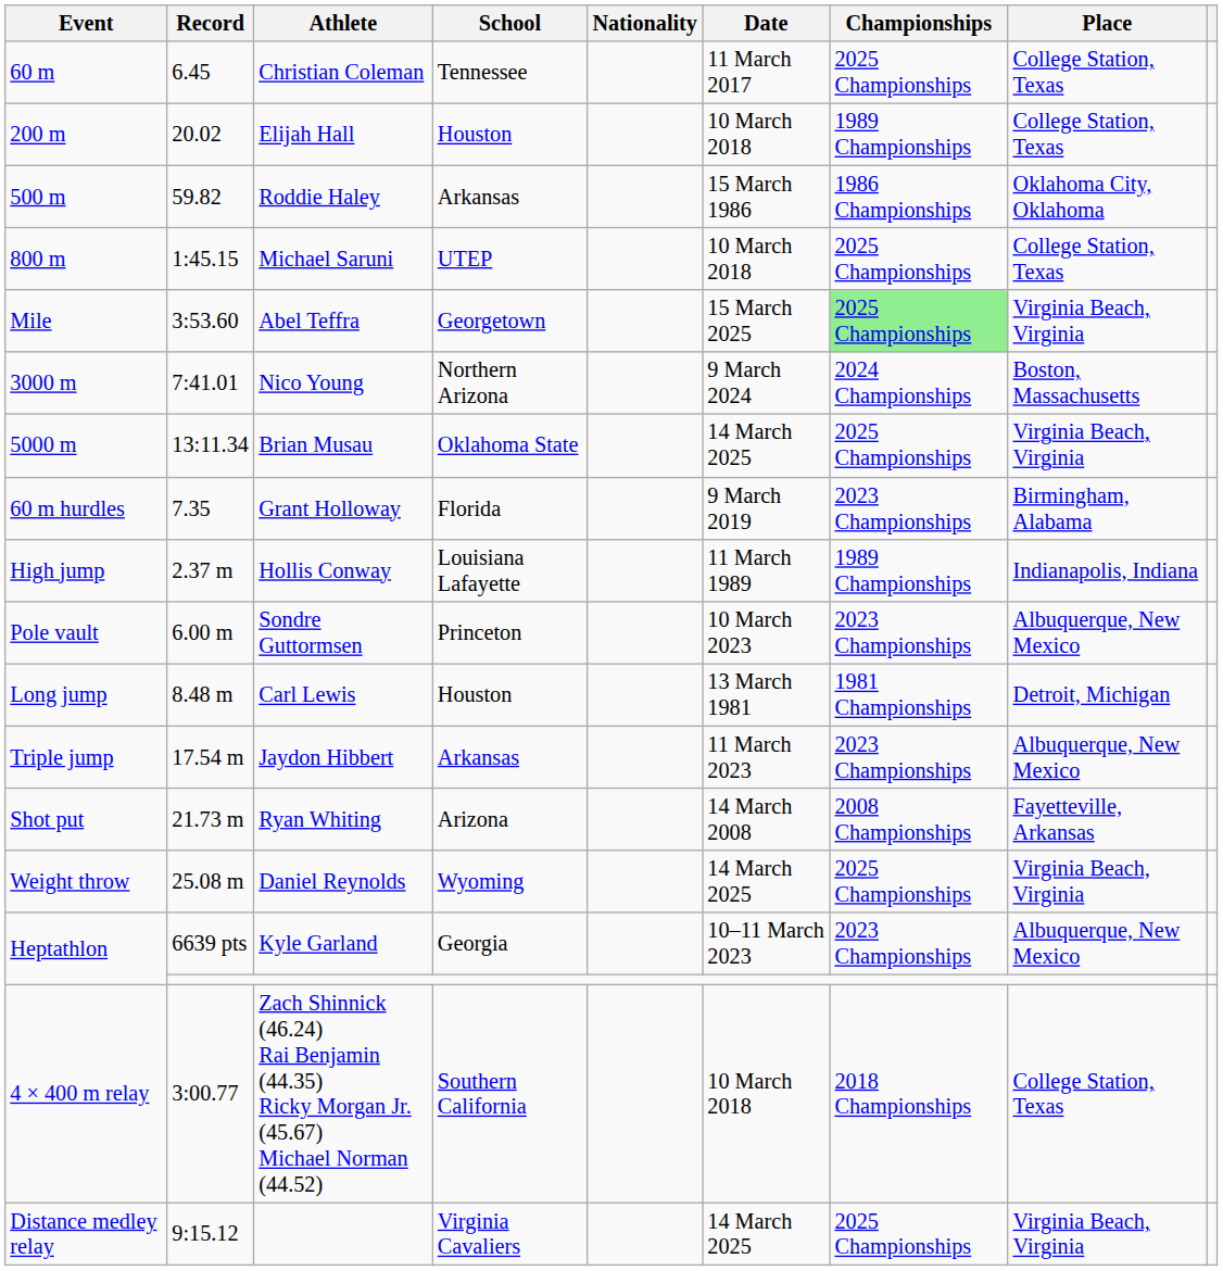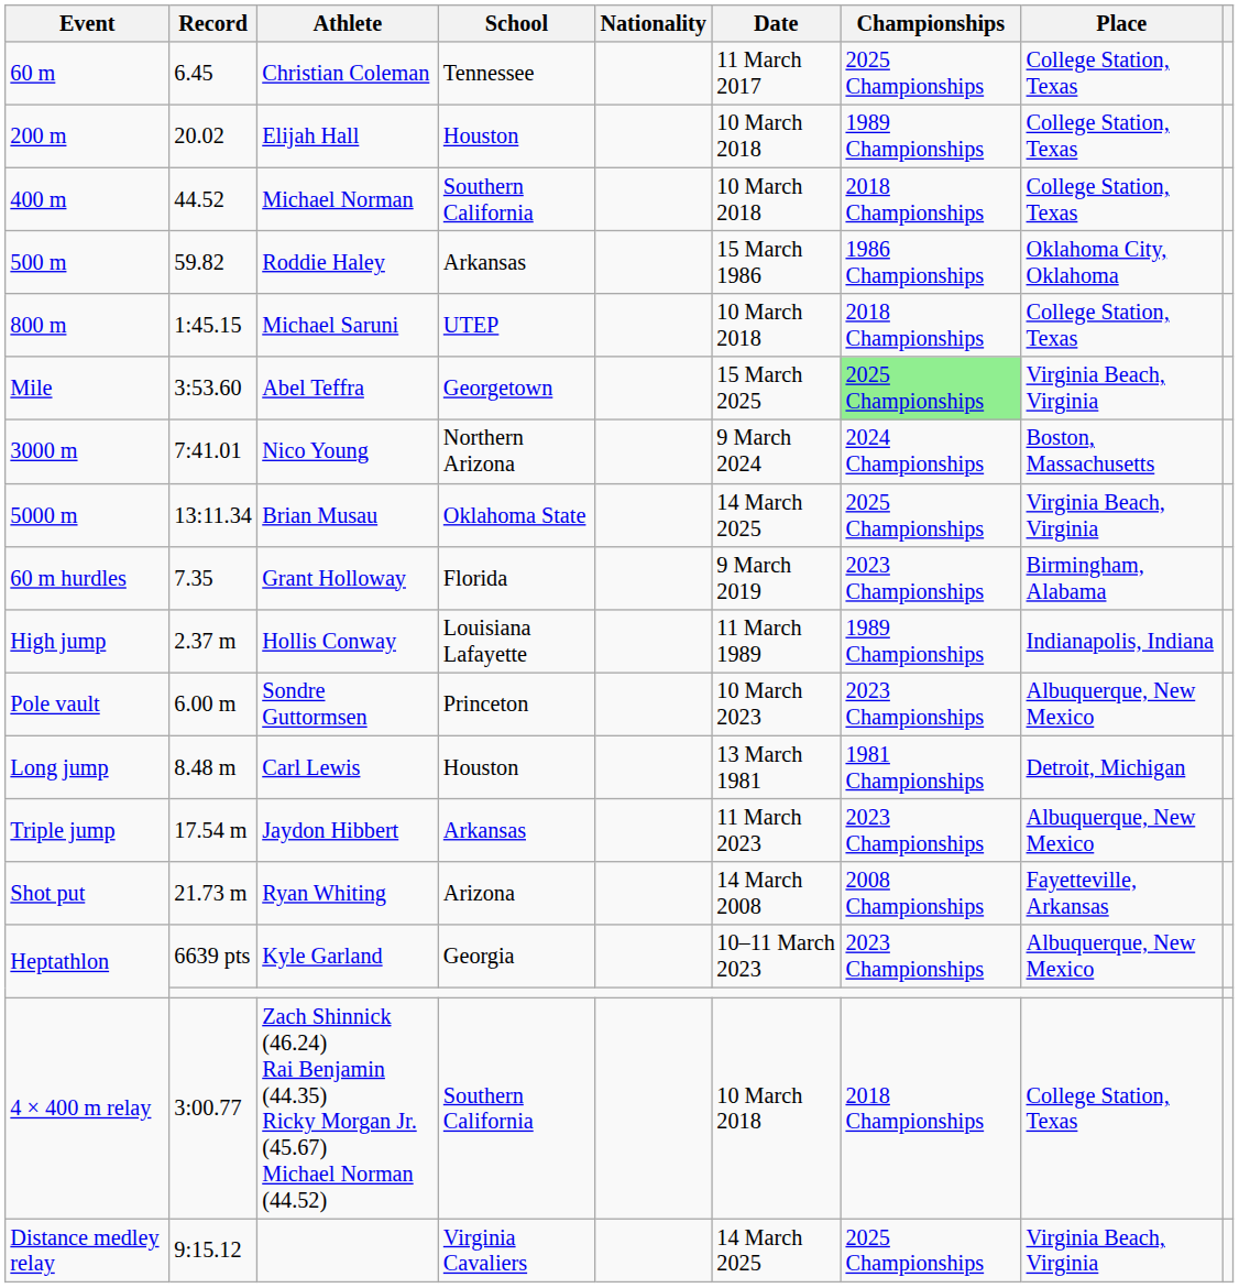 <table class="wikitable" style="font-size:95%; width: 95%;">
 <tr>
 <th>Event</th>
 <th>Record</th>
 <th>Athlete</th>
 <th>School</th>
 <th>Nationality</th>
 <th>Date</th>
 <th>Championships</th>
 <th>Place</th>
 <th></th>
 </tr>
 <tr>
 <td><a href='#'>60 m</a></td>
 <td>6.45</td>
 <td><a href='#'>Christian Coleman</a></td>
 <td>Tennessee</td>
 <td></td>
 <td>11 March 2017</td>
 <td><a href='#'>2025 Championships</a></td>
 <td><a href='#'>College Station, Texas</a></td>
 <td></td>
 </tr>
 <tr>
 <td><a href='#'>200 m</a></td>
 <td>20.02</td>
 <td><a href='#'>Elijah Hall</a></td>
 <td><a href='#'>Houston</a></td>
 <td></td>
 <td>10 March 2018</td>
 <td><a href='#'>1989 Championships</a></td>
 <td><a href='#'>College Station, Texas</a></td>
 <td></td>
 </tr>
 <tr>
+<td><a href='#'>400 m</a></td>
+<td>44.52</td>
+<td><a href='#'>Michael Norman</a></td>
+<td><a href='#'>Southern California</a></td>
+<td></td>
+<td>10 March 2018</td>
+<td><a href='#'>2018 Championships</a></td>
+<td><a href='#'>College Station, Texas</a></td>
+<td></td>
+</tr>
+<tr>
 <td><a href='#'>500 m</a></td>
 <td>59.82</td>
 <td><a href='#'>Roddie Haley</a></td>
 <td>Arkansas</td>
 <td></td>
 <td>15 March 1986</td>
 <td><a href='#'>1986 Championships</a></td>
 <td><a href='#'>Oklahoma City, Oklahoma</a></td>
 <td></td>
 </tr>
 <tr>
 <td><a href='#'>800 m</a></td>
 <td>1:45.15</td>
 <td><a href='#'>Michael Saruni</a></td>
 <td><a href='#'>UTEP</a></td>
 <td></td>
 <td>10 March 2018</td>
-<td><a href='#'>2025 Championships</a></td>
+<td><a href='#'>2018 Championships</a></td>
 <td><a href='#'>College Station, Texas</a></td>
 <td></td>
 </tr>
 <tr>
 <td><a href='#'>Mile</a></td>
 <td>3:53.60</td>
 <td><a href='#'>Abel Teffra</a></td>
 <td><a href='#'>Georgetown</a></td>
 <td></td>
 <td>15 March 2025</td>
 <td style="background: lightgreen;"><a href='#'>2025 Championships</a></td>
 <td><a href='#'>Virginia Beach, Virginia</a></td>
 <td></td>
 </tr>
 <tr>
 <td><a href='#'>3000 m</a></td>
 <td>7:41.01</td>
 <td><a href='#'>Nico Young</a></td>
 <td>Northern Arizona</td>
 <td></td>
 <td>9 March 2024</td>
 <td><a href='#'>2024 Championships</a></td>
 <td><a href='#'>Boston, Massachusetts</a></td>
 <td></td>
 </tr>
 <tr>
 <td><a href='#'>5000 m</a></td>
 <td>13:11.34</td>
 <td><a href='#'>Brian Musau</a></td>
 <td><a href='#'>Oklahoma State</a></td>
 <td></td>
 <td>14 March 2025</td>
 <td><a href='#'>2025 Championships</a></td>
 <td><a href='#'>Virginia Beach, Virginia</a></td>
 <td></td>
 </tr>
 <tr>
 <td><a href='#'>60 m hurdles</a></td>
 <td>7.35</td>
 <td><a href='#'>Grant Holloway</a></td>
 <td>Florida</td>
 <td></td>
 <td>9 March 2019</td>
 <td><a href='#'>2023 Championships</a></td>
 <td><a href='#'>Birmingham, Alabama</a></td>
 <td></td>
 </tr>
 <tr>
 <td><a href='#'>High jump</a></td>
 <td>2.37 m</td>
 <td><a href='#'>Hollis Conway</a></td>
 <td>Louisiana Lafayette</td>
 <td></td>
 <td>11 March 1989</td>
 <td><a href='#'>1989 Championships</a></td>
 <td><a href='#'>Indianapolis, Indiana</a></td>
 <td></td>
 </tr>
 <tr>
 <td><a href='#'>Pole vault</a></td>
 <td>6.00 m </td>
 <td><a href='#'>Sondre Guttormsen</a></td>
 <td>Princeton</td>
 <td></td>
 <td>10 March 2023</td>
 <td><a href='#'>2023 Championships</a></td>
 <td><a href='#'>Albuquerque, New Mexico</a></td>
 <td></td>
 </tr>
 <tr>
 <td><a href='#'>Long jump</a></td>
 <td>8.48 m</td>
 <td><a href='#'>Carl Lewis</a></td>
 <td>Houston</td>
 <td></td>
 <td>13 March 1981</td>
 <td><a href='#'>1981 Championships</a></td>
 <td><a href='#'>Detroit, Michigan</a></td>
 <td></td>
 </tr>
 <tr>
 <td><a href='#'>Triple jump</a></td>
 <td>17.54 m </td>
 <td><a href='#'>Jaydon Hibbert</a></td>
 <td><a href='#'>Arkansas</a></td>
 <td></td>
 <td>11 March 2023</td>
 <td><a href='#'>2023 Championships</a></td>
 <td><a href='#'>Albuquerque, New Mexico</a></td>
 <td></td>
 </tr>
 <tr>
 <td><a href='#'>Shot put</a></td>
 <td>21.73 m</td>
 <td><a href='#'>Ryan Whiting</a></td>
 <td>Arizona</td>
 <td></td>
 <td>14 March 2008</td>
 <td><a href='#'>2008 Championships</a></td>
 <td><a href='#'>Fayetteville, Arkansas</a></td>
 <td></td>
 </tr>
 <tr>
-<td><a href='#'>Weight throw</a></td>
-<td>25.08 m</td>
-<td><a href='#'>Daniel Reynolds</a></td>
-<td><a href='#'>Wyoming</a></td>
-<td></td>
-<td>14 March 2025</td>
-<td><a href='#'>2025 Championships</a></td>
-<td><a href='#'>Virginia Beach, Virginia</a></td>
-<td></td>
-</tr>
-<tr>
 <td rowspan=2><a href='#'>Heptathlon</a></td>
 <td>6639 pts </td>
 <td><a href='#'>Kyle Garland</a></td>
 <td>Georgia</td>
 <td></td>
 <td>10–11 March 2023</td>
 <td><a href='#'>2023 Championships</a></td>
 <td><a href='#'>Albuquerque, New Mexico</a></td>
 <td></td>
 </tr>
 <tr>
 <td colspan=7></td>
 </tr>
 <tr>
 <td><a href='#'>4 × 400 m relay</a></td>
 <td>3:00.77</td>
 <td><a href='#'>Zach Shinnick</a> (46.24)<br><a href='#'>Rai Benjamin</a> (44.35)<br><a href='#'>Ricky Morgan Jr.</a> (45.67)<br><a href='#'>Michael Norman</a> (44.52)</td>
 <td><a href='#'>Southern California</a></td>
 <td><br><br><br></td>
 <td>10 March 2018</td>
 <td><a href='#'>2018 Championships</a></td>
 <td><a href='#'>College Station, Texas</a></td>
 <td></td>
 </tr>
 <tr>
 <td><a href='#'>Distance medley relay</a></td>
 <td>9:15.12</td>
 <td></td>
 <td><a href='#'>Virginia Cavaliers</a></td>
 <td></td>
 <td>14 March 2025</td>
 <td><a href='#'>2025 Championships</a></td>
 <td><a href='#'>Virginia Beach, Virginia</a></td>
 <td></td>
 </tr>
 </table>
